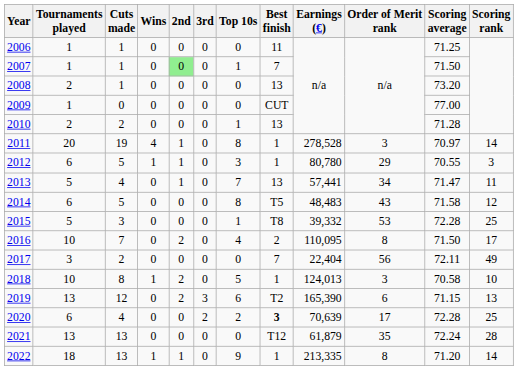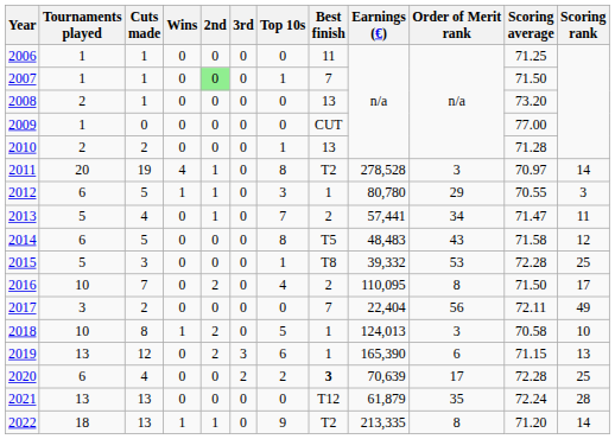 <table class="wikitable" style="text-align:center; font-size: 95%;">
 <tr>
 <th>Year</th>
 <th>Tournaments <br>played</th>
 <th>Cuts <br>made</th>
 <th>Wins</th>
 <th>2nd</th>
 <th>3rd</th>
 <th>Top 10s</th>
 <th>Best <br>finish</th>
 <th>Earnings<br>(<a href='#'>€</a>)</th>
 <th>Order of Merit<br>rank</th>
 <th>Scoring <br>average</th>
 <th>Scoring<br>rank</th>
 </tr>
 <tr>
 <td><a href='#'>2006</a></td>
 <td>1</td>
 <td>1</td>
 <td>0</td>
 <td>0</td>
 <td>0</td>
 <td>0</td>
 <td>11</td>
 <td align="center" rowspan=5>n/a</td>
 <td align="center" rowspan=5>n/a</td>
 <td>71.25</td>
 <td align="center" rowspan=5></td>
 </tr>
 <tr>
 <td><a href='#'>2007</a></td>
 <td>1</td>
 <td>1</td>
 <td>0</td>
 <td style="background: lightgreen;">0</td>
 <td>0</td>
 <td>1</td>
 <td>7</td>
 <td>71.50</td>
 </tr>
 <tr>
 <td><a href='#'>2008</a></td>
 <td>2</td>
 <td>1</td>
 <td>0</td>
 <td>0</td>
 <td>0</td>
 <td>0</td>
 <td>13</td>
 <td>73.20</td>
 </tr>
 <tr>
 <td><a href='#'>2009</a></td>
 <td>1</td>
 <td>0</td>
 <td>0</td>
 <td>0</td>
 <td>0</td>
 <td>0</td>
 <td>CUT</td>
 <td>77.00</td>
 </tr>
 <tr>
 <td><a href='#'>2010</a></td>
 <td>2</td>
 <td>2</td>
 <td>0</td>
 <td>0</td>
 <td>0</td>
 <td>1</td>
 <td>13</td>
 <td>71.28</td>
 </tr>
 <tr>
 <td><a href='#'>2011</a></td>
 <td>20</td>
 <td>19</td>
 <td>4</td>
 <td>1</td>
 <td>0</td>
 <td>8</td>
-<td>1</td>
+<td>T2</td>
 <td align=right>278,528</td>
 <td>3</td>
 <td>70.97</td>
 <td>14</td>
 </tr>
 <tr>
 <td><a href='#'>2012</a></td>
 <td>6</td>
 <td>5</td>
 <td>1</td>
 <td>1</td>
 <td>0</td>
 <td>3</td>
 <td>1</td>
 <td align=right>80,780</td>
 <td>29</td>
 <td>70.55</td>
 <td>3</td>
 </tr>
 <tr>
 <td><a href='#'>2013</a></td>
 <td>5</td>
 <td>4</td>
 <td>0</td>
 <td>1</td>
 <td>0</td>
 <td>7</td>
-<td>13</td>
+<td>2</td>
 <td align=right>57,441</td>
 <td>34</td>
 <td>71.47</td>
 <td>11</td>
 </tr>
 <tr>
 <td><a href='#'>2014</a></td>
 <td>6</td>
 <td>5</td>
 <td>0</td>
 <td>0</td>
 <td>0</td>
 <td>8</td>
 <td>T5</td>
 <td align=right>48,483</td>
 <td>43</td>
 <td>71.58</td>
 <td>12</td>
 </tr>
 <tr>
 <td><a href='#'>2015</a></td>
 <td>5</td>
 <td>3</td>
 <td>0</td>
 <td>0</td>
 <td>0</td>
 <td>1</td>
 <td>T8</td>
 <td align=right>39,332</td>
 <td>53</td>
 <td>72.28</td>
 <td>25</td>
 </tr>
 <tr>
 <td><a href='#'>2016</a></td>
 <td>10</td>
 <td>7</td>
 <td>0</td>
 <td>2</td>
 <td>0</td>
 <td>4</td>
 <td>2</td>
 <td align=right>110,095</td>
 <td>8</td>
 <td>71.50</td>
 <td>17</td>
 </tr>
 <tr>
 <td><a href='#'>2017</a></td>
 <td>3</td>
 <td>2</td>
 <td>0</td>
 <td>0</td>
 <td>0</td>
 <td>0</td>
 <td>7</td>
 <td align=right>22,404</td>
 <td>56</td>
 <td>72.11</td>
 <td>49</td>
 </tr>
 <tr>
 <td><a href='#'>2018</a></td>
 <td>10</td>
 <td>8</td>
 <td>1</td>
 <td>2</td>
 <td>0</td>
 <td>5</td>
 <td>1</td>
 <td align=right>124,013</td>
 <td>3</td>
 <td>70.58</td>
 <td>10</td>
 </tr>
 <tr>
 <td><a href='#'>2019</a></td>
 <td>13</td>
 <td>12</td>
 <td>0</td>
 <td>2</td>
 <td>3</td>
 <td>6</td>
-<td>T2</td>
+<td>1</td>
 <td align=right>165,390</td>
 <td>6</td>
 <td>71.15</td>
 <td>13</td>
 </tr>
 <tr>
 <td><a href='#'>2020</a></td>
 <td>6</td>
 <td>4</td>
 <td>0</td>
 <td>0</td>
 <td>2</td>
 <td>2</td>
 <td><strong>3</strong></td>
 <td align=right>70,639</td>
 <td>17</td>
 <td>72.28</td>
 <td>25</td>
 </tr>
 <tr>
 <td><a href='#'>2021</a></td>
 <td>13</td>
 <td>13</td>
 <td>0</td>
 <td>0</td>
 <td>0</td>
 <td>0</td>
 <td>T12</td>
 <td align=right>61,879</td>
 <td>35</td>
 <td>72.24</td>
 <td>28</td>
 </tr>
 <tr>
 <td><a href='#'>2022</a></td>
 <td>18</td>
 <td>13</td>
 <td>1</td>
 <td>1</td>
 <td>0</td>
 <td>9</td>
-<td>1</td>
+<td>T2</td>
 <td align=right>213,335</td>
 <td>8</td>
 <td>71.20</td>
 <td>14</td>
 </tr>
 </table>
